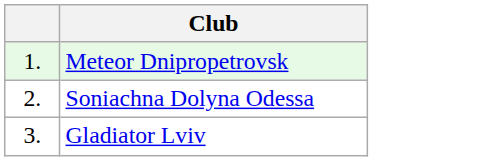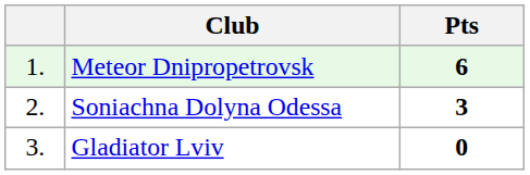 <table class="wikitable">
 <tr>
 <th width="30"></th>
 <th width="200">Club</th>
+<th width="70">Pts</th>
 </tr>
 <tr bgcolor="#e6fae6" align="center">
 <td>1.</td>
 <td align="left"><a href='#'>Meteor Dnipropetrovsk</a></td>
+<td><strong>6</strong></td>
 </tr>
 <tr bgcolor="#FFFFFF" align="center">
 <td>2.</td>
 <td align="left"><a href='#'>Soniachna Dolyna Odessa</a></td>
+<td><strong>3</strong></td>
 </tr>
 <tr bgcolor="#FFFFFF" align="center">
 <td>3.</td>
 <td align="left"><a href='#'>Gladiator Lviv</a></td>
+<td><strong>0</strong></td>
 </tr>
 </table>
